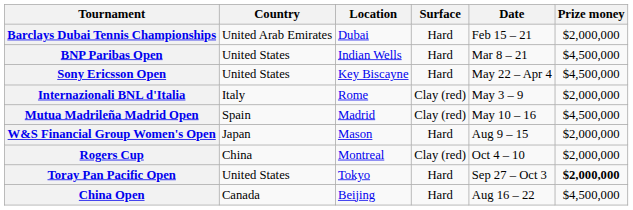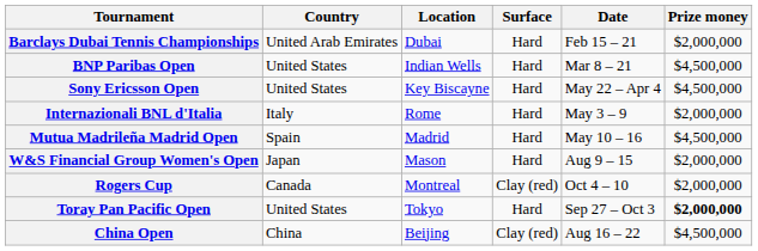 <table class="wikitable plainrowheaders nowrap">
 <tr>
 <th scope="col">Tournament</th>
 <th scope="col">Country</th>
 <th scope="col">Location</th>
 <th scope="col">Surface</th>
 <th scope="col">Date</th>
 <th scope="col">Prize money</th>
 </tr>
 <tr>
 <th scope="row"><a href='#'>Barclays Dubai Tennis Championships</a></th>
 <td>United Arab Emirates</td>
 <td><a href='#'>Dubai</a></td>
 <td align="center">Hard</td>
 <td>Feb 15 – 21</td>
 <td align="center">$2,000,000</td>
 </tr>
 <tr>
 <th scope="row"><a href='#'>BNP Paribas Open</a></th>
 <td>United States</td>
 <td><a href='#'>Indian Wells</a></td>
 <td align="center">Hard</td>
 <td>Mar 8 – 21</td>
 <td align="center">$4,500,000</td>
 </tr>
 <tr>
 <th scope="row"><a href='#'>Sony Ericsson Open</a></th>
 <td>United States</td>
 <td><a href='#'>Key Biscayne</a></td>
 <td align="center">Hard</td>
 <td>May 22 – Apr 4</td>
 <td align="center">$4,500,000</td>
 </tr>
 <tr>
 <th scope="row"><a href='#'>Internazionali BNL d'Italia</a></th>
 <td>Italy</td>
 <td><a href='#'>Rome</a></td>
-<td align="center">Clay (red)</td>
+<td align="center">Hard</td>
 <td>May 3 – 9</td>
 <td align="center">$2,000,000</td>
 </tr>
 <tr>
 <th scope="row"><a href='#'>Mutua Madrileña Madrid Open</a></th>
 <td>Spain</td>
 <td><a href='#'>Madrid</a></td>
-<td align="center">Clay (red)</td>
+<td align="center">Hard</td>
 <td>May 10 – 16</td>
 <td align="center">$4,500,000</td>
 </tr>
 <tr>
 <th scope="row"><a href='#'>W&S Financial Group Women's Open</a></th>
 <td>Japan</td>
 <td><a href='#'>Mason</a></td>
 <td align="center">Hard</td>
 <td>Aug 9 – 15</td>
 <td align="center">$2,000,000</td>
 </tr>
 <tr>
 <th scope="row"><a href='#'>Rogers Cup</a></th>
-<td>China</td>
+<td>Canada</td>
 <td><a href='#'>Montreal</a></td>
 <td align="center">Clay (red)</td>
 <td>Oct 4 – 10</td>
 <td align="center">$2,000,000</td>
 </tr>
 <tr>
 <th scope="row"><a href='#'>Toray Pan Pacific Open</a></th>
 <td>United States</td>
 <td><a href='#'>Tokyo</a></td>
 <td align="center">Hard</td>
 <td>Sep 27 – Oct 3</td>
 <td align="center"><strong>$2,000,000</strong></td>
 </tr>
 <tr>
 <th scope="row"><a href='#'>China Open</a></th>
-<td>Canada</td>
+<td>China</td>
 <td><a href='#'>Beijing</a></td>
-<td align="center">Hard</td>
+<td align="center">Clay (red)</td>
 <td>Aug 16 – 22</td>
 <td align="center">$4,500,000</td>
 </tr>
 </table>
